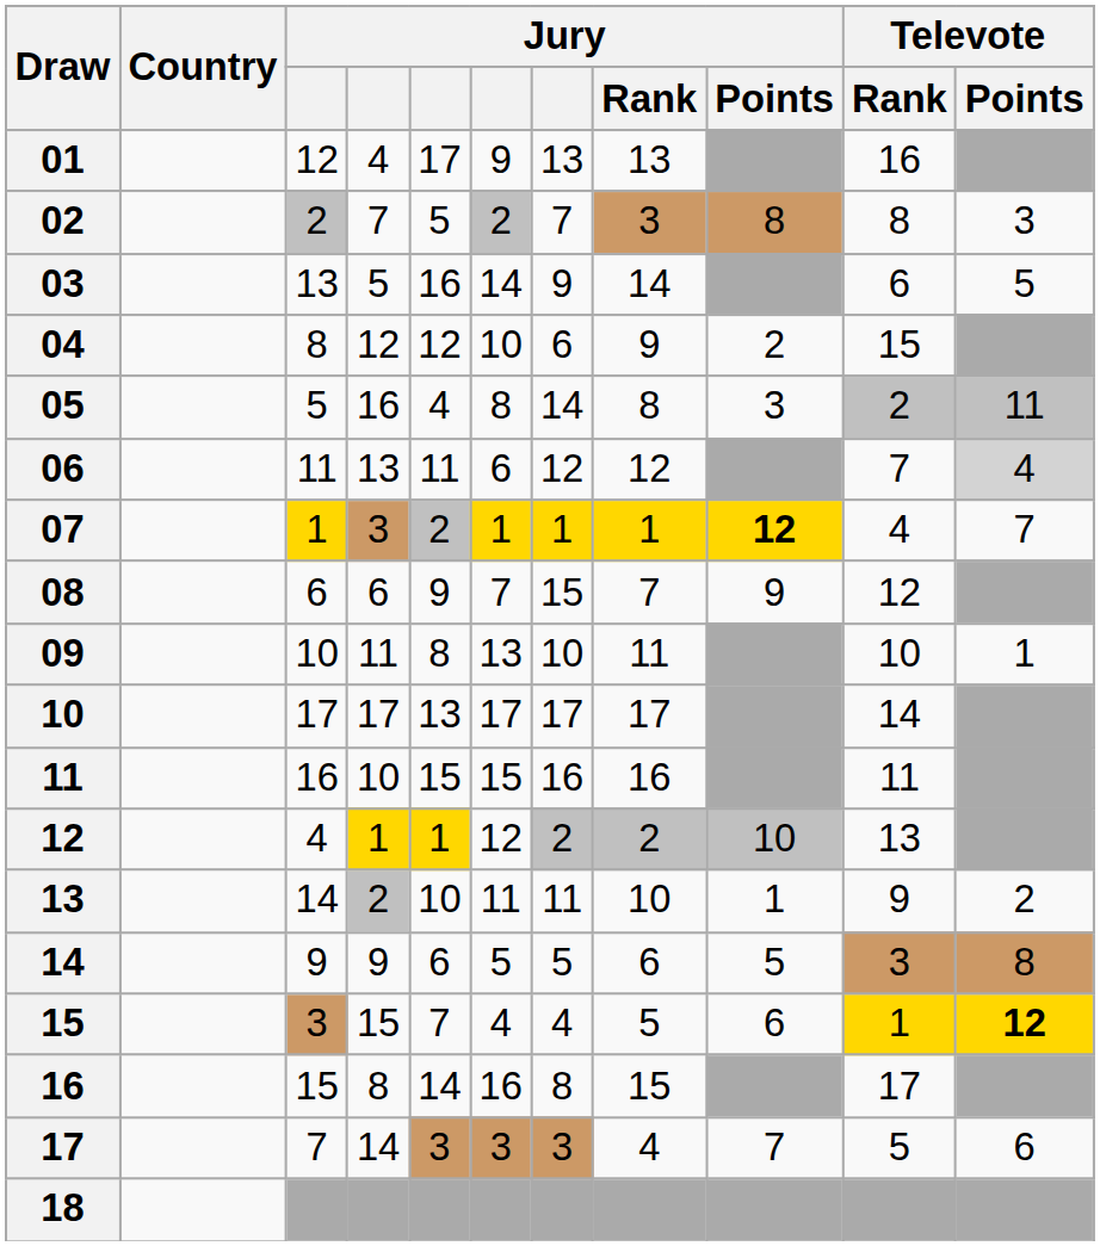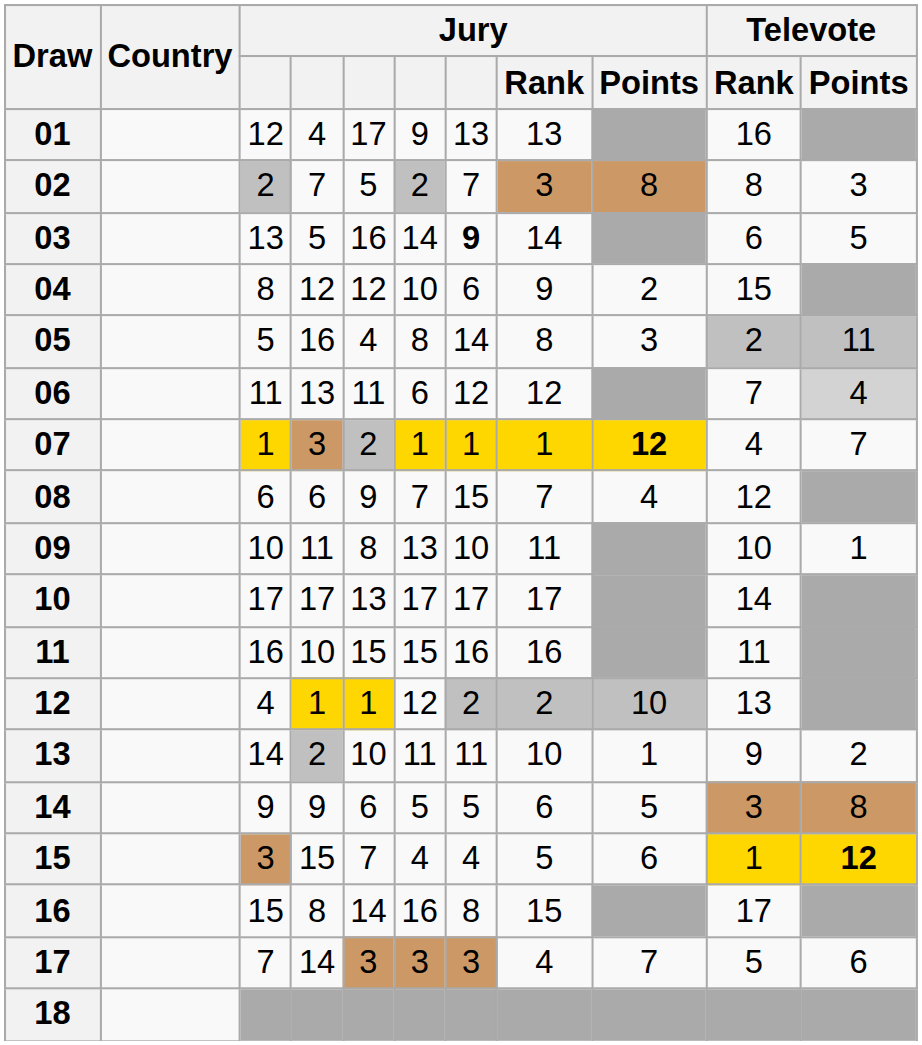 <table class="sortable wikitable collapsible plainrowheaders" style="text-align:center;">
 <tr>
 </tr>
 <tr>
 <th scope="col" rowspan="2">Draw</th>
 <th scope="col" rowspan="2">Country</th>
 <th scope="col" colspan="7">Jury</th>
 <th scope="col" colspan="2">Televote</th>
 </tr>
 <tr>
 <th scope="col"><small></small></th>
 <th scope="col"><small></small></th>
 <th scope="col"><small></small></th>
 <th scope="col"><small></small></th>
 <th scope="col"><small></small></th>
 <th scope="col">Rank</th>
 <th scope="col">Points</th>
 <th scope="col">Rank</th>
 <th scope="col">Points</th>
 </tr>
 <tr>
 <th scope="row" style="text-align:center;">01</th>
 <td style="text-align:left;"></td>
 <td>12</td>
 <td>4</td>
 <td>17</td>
 <td>9</td>
 <td>13</td>
 <td>13</td>
 <td style="background:#AAAAAA;"></td>
 <td>16</td>
 <td style="background:#AAAAAA;"></td>
 </tr>
 <tr>
 <th scope="row" style="text-align:center;">02</th>
 <td style="text-align:left;"></td>
 <td style="background:silver;">2</td>
 <td>7</td>
 <td>5</td>
 <td style="background:silver;">2</td>
 <td>7</td>
 <td style="background:#CC9966;">3</td>
 <td style="background:#CC9966;">8</td>
 <td>8</td>
 <td>3</td>
 </tr>
 <tr>
 <th scope="row" style="text-align:center;">03</th>
 <td style="text-align:left;"></td>
 <td>13</td>
 <td>5</td>
 <td>16</td>
 <td>14</td>
-<td>9</td>
+<td><strong>9</strong></td>
 <td>14</td>
 <td style="background:#AAAAAA;"></td>
 <td>6</td>
 <td>5</td>
 </tr>
 <tr>
 <th scope="row" style="text-align:center;">04</th>
 <td style="text-align:left;"></td>
 <td>8</td>
 <td>12</td>
 <td>12</td>
 <td>10</td>
 <td>6</td>
 <td>9</td>
 <td>2</td>
 <td>15</td>
 <td style="background:#AAAAAA;"></td>
 </tr>
 <tr>
 <th scope="row" style="text-align:center;">05</th>
 <td style="text-align:left;"></td>
 <td>5</td>
 <td>16</td>
 <td>4</td>
 <td>8</td>
 <td>14</td>
 <td>8</td>
 <td>3</td>
 <td style="background:silver;">2</td>
 <td style="background:silver;">11</td>
 </tr>
 <tr>
 <th scope="row" style="text-align:center;">06</th>
 <td style="text-align:left;"></td>
 <td>11</td>
 <td>13</td>
 <td>11</td>
 <td>6</td>
 <td>12</td>
 <td>12</td>
 <td style="background:#AAAAAA;"></td>
 <td>7</td>
 <td style="background: lightgrey;">4</td>
 </tr>
 <tr>
 <th scope="row" style="text-align:center;">07</th>
 <td style="text-align:left;"></td>
 <td style="background:gold;">1</td>
 <td style="background:#CC9966;">3</td>
 <td style="background:silver;">2</td>
 <td style="background:gold;">1</td>
 <td style="background:gold;">1</td>
 <td style="background:gold;">1</td>
 <td style="background:gold;"><strong>12</strong></td>
 <td>4</td>
 <td>7</td>
 </tr>
 <tr>
 <th scope="row" style="text-align:center;">08</th>
 <td style="text-align:left;"></td>
 <td>6</td>
 <td>6</td>
 <td>9</td>
 <td>7</td>
 <td>15</td>
 <td>7</td>
-<td>9</td>
+<td>4</td>
 <td>12</td>
 <td style="background:#AAAAAA;"></td>
 </tr>
 <tr>
 <th scope="row" style="text-align:center;">09</th>
 <td style="text-align:left;"></td>
 <td>10</td>
 <td>11</td>
 <td>8</td>
 <td>13</td>
 <td>10</td>
 <td>11</td>
 <td style="background:#AAAAAA;"></td>
 <td>10</td>
 <td>1</td>
 </tr>
 <tr>
 <th scope="row" style="text-align:center;">10</th>
 <td style="text-align:left;"></td>
 <td>17</td>
 <td>17</td>
 <td>13</td>
 <td>17</td>
 <td>17</td>
 <td>17</td>
 <td style="background:#AAAAAA;"></td>
 <td>14</td>
 <td style="background:#AAAAAA;"></td>
 </tr>
 <tr>
 <th scope="row" style="text-align:center;">11</th>
 <td style="text-align:left;"></td>
 <td>16</td>
 <td>10</td>
 <td>15</td>
 <td>15</td>
 <td>16</td>
 <td>16</td>
 <td style="background:#AAAAAA;"></td>
 <td>11</td>
 <td style="background:#AAAAAA;"></td>
 </tr>
 <tr>
 <th scope="row" style="text-align:center;">12</th>
 <td style="text-align:left;"></td>
 <td>4</td>
 <td style="background:gold;">1</td>
 <td style="background:gold;">1</td>
 <td>12</td>
 <td style="background:silver;">2</td>
 <td style="background:silver;">2</td>
 <td style="background:silver;">10</td>
 <td>13</td>
 <td style="background:#AAAAAA;"></td>
 </tr>
 <tr>
 <th scope="row" style="text-align:center;">13</th>
 <td style="text-align:left;"></td>
 <td>14</td>
 <td style="background:silver;">2</td>
 <td>10</td>
 <td>11</td>
 <td>11</td>
 <td>10</td>
 <td>1</td>
 <td>9</td>
 <td>2</td>
 </tr>
 <tr>
 <th scope="row" style="text-align:center;">14</th>
 <td style="text-align:left;"></td>
 <td>9</td>
 <td>9</td>
 <td>6</td>
 <td>5</td>
 <td>5</td>
 <td>6</td>
 <td>5</td>
 <td style="background:#CC9966;">3</td>
 <td style="background:#CC9966;">8</td>
 </tr>
 <tr>
 <th scope="row" style="text-align:center;">15</th>
 <td style="text-align:left;"></td>
 <td style="background:#CC9966;">3</td>
 <td>15</td>
 <td>7</td>
 <td>4</td>
 <td>4</td>
 <td>5</td>
 <td>6</td>
 <td style="background:gold;">1</td>
 <td style="background:gold;"><strong>12</strong></td>
 </tr>
 <tr>
 <th scope="row" style="text-align:center;">16</th>
 <td style="text-align:left;"></td>
 <td>15</td>
 <td>8</td>
 <td>14</td>
 <td>16</td>
 <td>8</td>
 <td>15</td>
 <td style="background:#AAAAAA;"></td>
 <td>17</td>
 <td style="background:#AAAAAA;"></td>
 </tr>
 <tr>
 <th scope="row" style="text-align:center;">17</th>
 <td style="text-align:left;"></td>
 <td>7</td>
 <td>14</td>
 <td style="background:#CC9966;">3</td>
 <td style="background:#CC9966;">3</td>
 <td style="background:#CC9966;">3</td>
 <td>4</td>
 <td>7</td>
 <td>5</td>
 <td>6</td>
 </tr>
 <tr class="sortbottom">
 <th scope="row" style="text-align:center;">18</th>
 <td style="text-align:left;"></td>
 <td style="background:#AAAAAA;"></td>
 <td style="background:#AAAAAA;"></td>
 <td style="background:#AAAAAA;"></td>
 <td style="background:#AAAAAA;"></td>
 <td style="background:#AAAAAA;"></td>
 <td style="background:#AAAAAA;"></td>
 <td style="background:#AAAAAA;"></td>
 <td style="background:#AAAAAA;"></td>
 <td style="background:#AAAAAA;"></td>
 </tr>
 </table>
